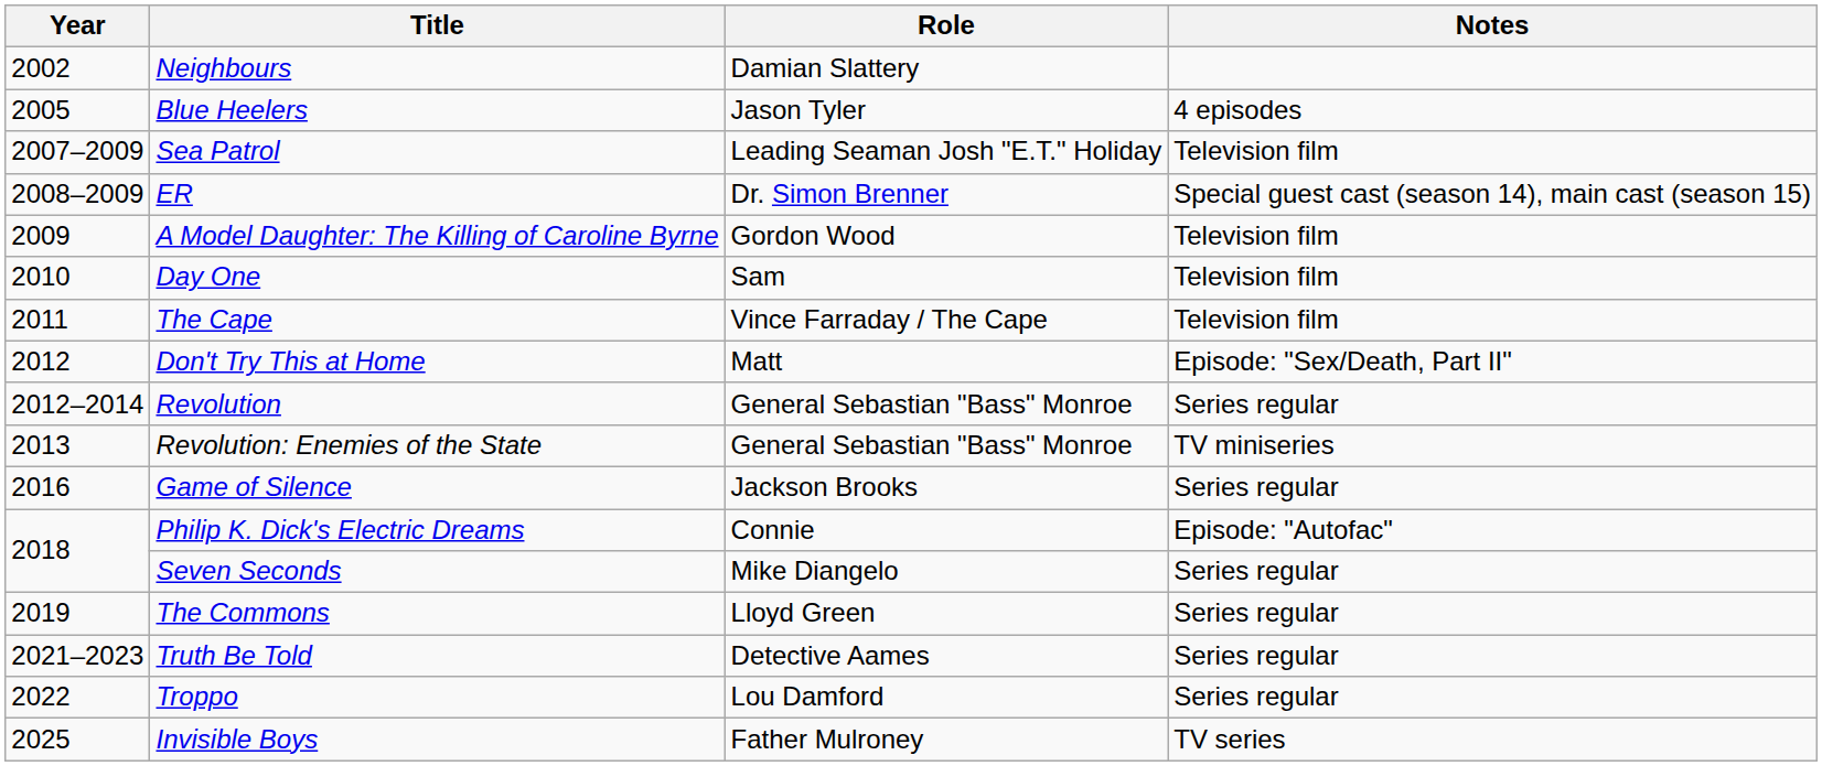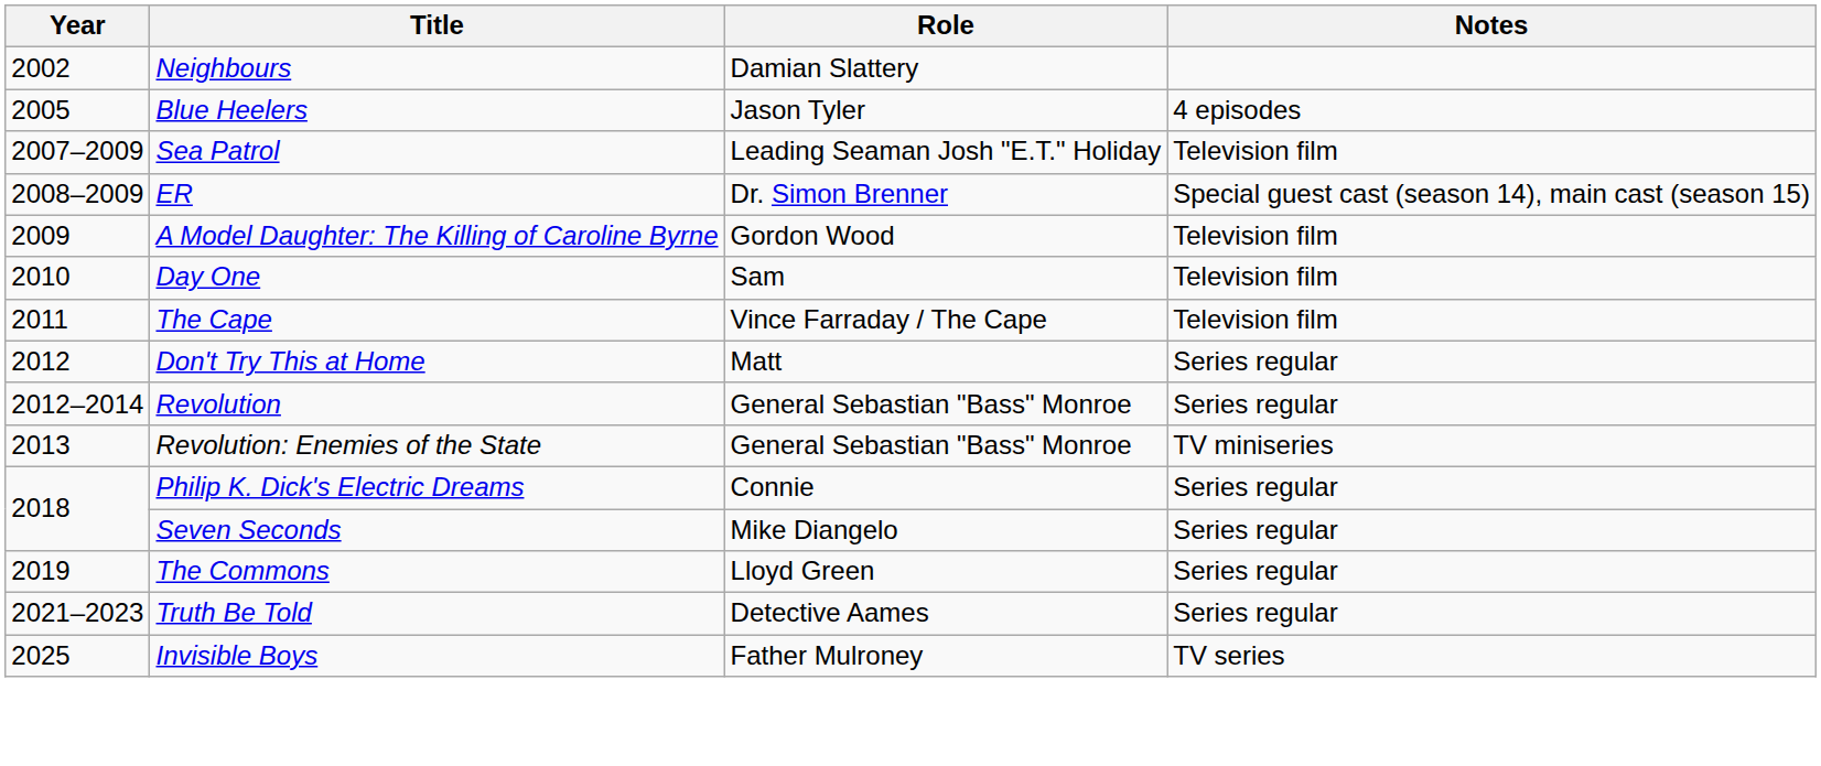 <table class="wikitable sortable">
 <tr>
 <th>Year</th>
 <th>Title</th>
 <th>Role</th>
 <th class="unsortable">Notes</th>
 </tr>
 <tr>
 <td>2002</td>
 <td><em><a href='#'>Neighbours</a></em></td>
 <td>Damian Slattery</td>
 <td></td>
 </tr>
 <tr>
 <td>2005</td>
 <td><em><a href='#'>Blue Heelers</a></em></td>
 <td>Jason Tyler</td>
 <td>4 episodes</td>
 </tr>
 <tr>
 <td>2007–2009</td>
 <td><em><a href='#'>Sea Patrol</a></em></td>
 <td>Leading Seaman Josh "E.T." Holiday</td>
 <td>Television film</td>
 </tr>
 <tr>
 <td>2008–2009</td>
 <td><em><a href='#'>ER</a></em></td>
 <td>Dr. <a href='#'>Simon Brenner</a></td>
 <td>Special guest cast (season 14), main cast (season 15)</td>
 </tr>
 <tr>
 <td>2009</td>
 <td><em><a href='#'>A Model Daughter: The Killing of Caroline Byrne</a></em></td>
 <td>Gordon Wood</td>
 <td>Television film</td>
 </tr>
 <tr>
 <td>2010</td>
 <td><em><a href='#'>Day One</a></em></td>
 <td>Sam</td>
 <td>Television film</td>
 </tr>
 <tr>
 <td>2011</td>
 <td><em><a href='#'>The Cape</a></em></td>
 <td>Vince Farraday / The Cape</td>
 <td>Television film</td>
 </tr>
 <tr>
 <td>2012</td>
 <td><em><a href='#'>Don't Try This at Home</a></em></td>
 <td>Matt</td>
-<td>Episode: "Sex/Death, Part II"</td>
+<td>Series regular</td>
 </tr>
 <tr>
 <td>2012–2014</td>
 <td><em><a href='#'>Revolution</a></em></td>
 <td>General Sebastian "Bass" Monroe</td>
 <td>Series regular</td>
 </tr>
 <tr>
 <td>2013</td>
 <td><em>Revolution: Enemies of the State</em></td>
 <td>General Sebastian "Bass" Monroe</td>
 <td>TV miniseries</td>
 </tr>
 <tr>
-<td>2016</td>
-<td><em><a href='#'>Game of Silence</a></em></td>
-<td>Jackson Brooks</td>
-<td>Series regular</td>
-</tr>
-<tr>
 <td rowspan="2">2018</td>
 <td><em><a href='#'>Philip K. Dick's Electric Dreams</a></em></td>
 <td>Connie</td>
-<td>Episode: "Autofac"</td>
+<td>Series regular</td>
 </tr>
 <tr>
 <td><em><a href='#'>Seven Seconds</a></em></td>
 <td>Mike Diangelo</td>
 <td>Series regular</td>
 </tr>
 <tr>
 <td>2019</td>
 <td><em><a href='#'>The Commons</a></em></td>
 <td>Lloyd Green</td>
 <td>Series regular</td>
 </tr>
 <tr>
 <td>2021–2023</td>
 <td><em><a href='#'>Truth Be Told</a></em></td>
 <td>Detective Aames</td>
 <td>Series regular</td>
 </tr>
 <tr>
-<td>2022</td>
-<td><em><a href='#'>Troppo</a></em></td>
-<td>Lou Damford</td>
-<td>Series regular</td>
-</tr>
-<tr>
 <td>2025</td>
 <td><em><a href='#'>Invisible Boys</a></em></td>
 <td>Father Mulroney</td>
 <td>TV series</td>
 </tr>
 </table>
